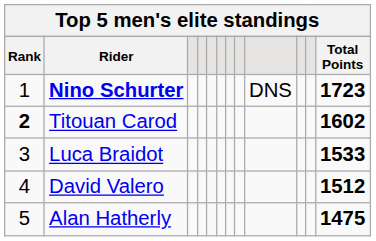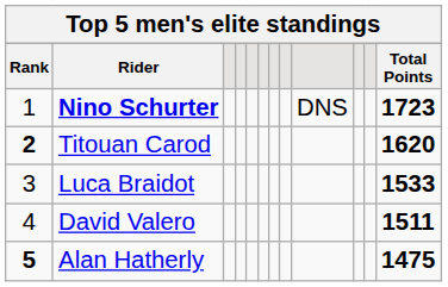 <table class="wikitable sortable">
 <tr>
 <th colspan=27 align="center"><strong>Top 5 men's elite standings</strong></th>
 </tr>
 <tr>
 </tr>
 <tr style="font-size:8pt;font-weight:bold">
 <th align="center">Rank</th>
 <th align="center">Rider</th>
 <th class=unsortable style="background:#E5E4E2;"><small></small></th>
 <th class=unsortable style="background:#E5E4E2;"><small></small></th>
 <th class=unsortable style="background:#E5E4E2;"><small></small></th>
 <th class=unsortable style="background:#E5E4E2;"><small></small></th>
 <th class=unsortable style="background:#E5E4E2;"><small></small></th>
 <th class=unsortable style="background:#E5E4E2;"><small></small></th>
 <th class=unsortable style="background:#E5E4E2;"><small></small></th>
 <th class=unsortable style="background:#E5E4E2;"><small></small></th>
 <th class=unsortable style="background:#E5E4E2;"><small></small></th>
 <th align="center">Total<br>Points</th>
 </tr>
 <tr>
 <td align=center>1</td>
 <td> <strong><a href='#'>Nino Schurter</a></strong></td>
 <td align=center></td>
 <td align=center></td>
 <td align=center></td>
 <td align=center></td>
 <td align=center></td>
 <td align=center></td>
 <td align=center>DNS</td>
 <td align=center></td>
 <td align=center></td>
 <td align=center><strong>1723</strong></td>
 </tr>
 <tr>
 <td align=center><strong>2</strong></td>
 <td> <a href='#'>Titouan Carod</a></td>
 <td align=center></td>
 <td align=center></td>
 <td align=center></td>
 <td align=center></td>
 <td align=center></td>
 <td align=center></td>
 <td align=center></td>
 <td align=center></td>
 <td align=center></td>
-<td align=center><strong>1602</strong></td>
+<td align=center><strong>1620</strong></td>
 </tr>
 <tr>
 <td align=center>3</td>
 <td> <a href='#'>Luca Braidot</a></td>
 <td align=center></td>
 <td align=center></td>
 <td align=center></td>
 <td align=center></td>
 <td align=center></td>
 <td align=center></td>
 <td align=center></td>
 <td align=center></td>
 <td align=center></td>
 <td align=center><strong>1533</strong></td>
 </tr>
 <tr>
 <td align=center>4</td>
 <td> <a href='#'>David Valero</a></td>
 <td align=center></td>
 <td align=center></td>
 <td align=center></td>
 <td align=center></td>
 <td align=center></td>
 <td align=center></td>
 <td align=center></td>
 <td align=center></td>
 <td align=center></td>
-<td align=center><strong>1512</strong></td>
+<td align=center><strong>1511</strong></td>
 </tr>
 <tr>
-<td align=center>5</td>
+<td align=center><strong>5</strong></td>
 <td> <a href='#'>Alan Hatherly</a></td>
 <td align=center></td>
 <td align=center></td>
 <td align=center></td>
 <td align=center></td>
 <td align=center></td>
 <td align=center></td>
 <td align=center></td>
 <td align=center></td>
 <td align=center></td>
 <td align=center><strong>1475</strong><br></td>
 </tr>
 </table>
